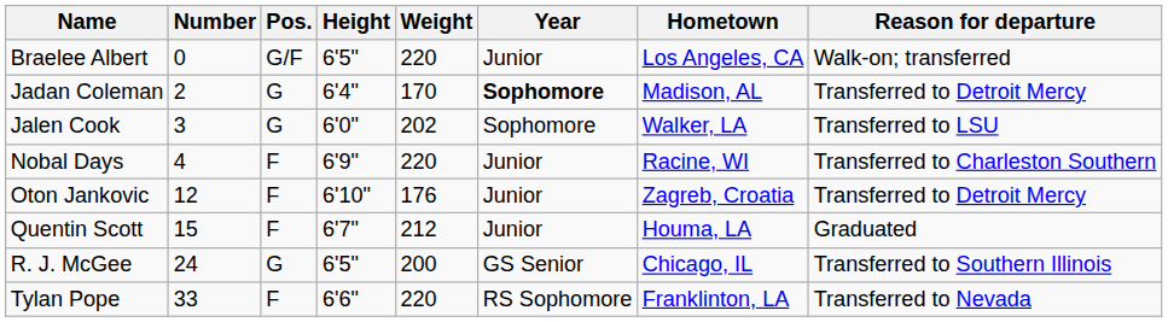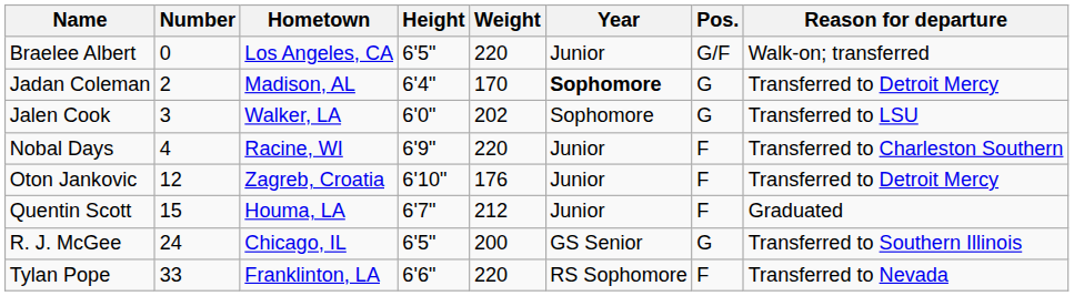 <table class="wikitable sortable" border="1">
 <tr>
 <th>Name</th>
 <th>Number</th>
-<th>Pos.</th>
+<th>Hometown</th>
 <th>Height</th>
 <th>Weight</th>
 <th>Year</th>
-<th>Hometown</th>
+<th>Pos.</th>
 <th class="unsortable">Reason for departure</th>
 </tr>
 <tr>
 <td>Braelee Albert</td>
 <td>0</td>
-<td>G/F</td>
+<td><a href='#'>Los Angeles, CA</a></td>
 <td>6'5"</td>
 <td>220</td>
 <td>Junior</td>
-<td><a href='#'>Los Angeles, CA</a></td>
+<td>G/F</td>
 <td>Walk-on; transferred</td>
 </tr>
 <tr>
 <td>Jadan Coleman</td>
 <td>2</td>
-<td>G</td>
+<td><a href='#'>Madison, AL</a></td>
 <td>6'4"</td>
 <td>170</td>
 <td><strong>Sophomore</strong></td>
-<td><a href='#'>Madison, AL</a></td>
+<td>G</td>
 <td>Transferred to <a href='#'>Detroit Mercy</a></td>
 </tr>
 <tr>
 <td>Jalen Cook</td>
 <td>3</td>
-<td>G</td>
+<td><a href='#'>Walker, LA</a></td>
 <td>6'0"</td>
 <td>202</td>
 <td>Sophomore</td>
-<td><a href='#'>Walker, LA</a></td>
+<td>G</td>
 <td>Transferred to <a href='#'>LSU</a></td>
 </tr>
 <tr>
 <td>Nobal Days</td>
 <td>4</td>
-<td>F</td>
+<td><a href='#'>Racine, WI</a></td>
 <td>6'9"</td>
 <td>220</td>
 <td>Junior</td>
-<td><a href='#'>Racine, WI</a></td>
+<td>F</td>
 <td>Transferred to <a href='#'>Charleston Southern</a></td>
 </tr>
 <tr>
 <td>Oton Jankovic</td>
 <td>12</td>
-<td>F</td>
+<td><a href='#'>Zagreb, Croatia</a></td>
 <td>6'10"</td>
 <td>176</td>
 <td>Junior</td>
-<td><a href='#'>Zagreb, Croatia</a></td>
+<td>F</td>
 <td>Transferred to <a href='#'>Detroit Mercy</a></td>
 </tr>
 <tr>
 <td>Quentin Scott</td>
 <td>15</td>
-<td>F</td>
+<td><a href='#'>Houma, LA</a></td>
 <td>6'7"</td>
 <td>212</td>
 <td>Junior</td>
-<td><a href='#'>Houma, LA</a></td>
+<td>F</td>
 <td>Graduated</td>
 </tr>
 <tr>
 <td>R. J. McGee</td>
 <td>24</td>
-<td>G</td>
+<td><a href='#'>Chicago, IL</a></td>
 <td>6'5"</td>
 <td>200</td>
 <td>GS Senior</td>
-<td><a href='#'>Chicago, IL</a></td>
+<td>G</td>
 <td>Transferred to <a href='#'>Southern Illinois</a></td>
 </tr>
 <tr>
 <td>Tylan Pope</td>
 <td>33</td>
-<td>F</td>
+<td><a href='#'>Franklinton, LA</a></td>
 <td>6'6"</td>
 <td>220</td>
 <td>RS Sophomore</td>
-<td><a href='#'>Franklinton, LA</a></td>
+<td>F</td>
 <td>Transferred to <a href='#'>Nevada</a></td>
 </tr>
 </table>
